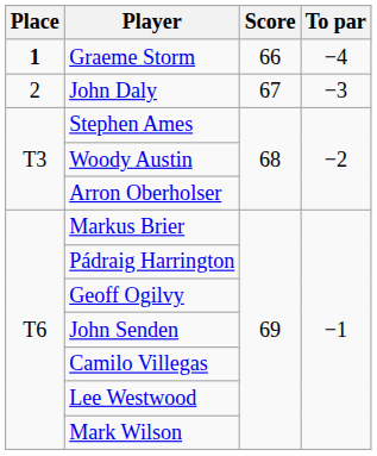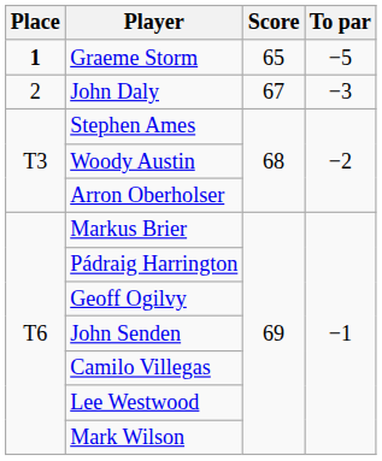 <table class="wikitable">
 <tr>
 <th>Place</th>
 <th>Player</th>
 <th>Score</th>
 <th>To par</th>
 </tr>
 <tr>
 <td align="center"><strong>1</strong></td>
 <td> <a href='#'>Graeme Storm</a></td>
-<td align="center">66</td>
-<td align="center">−4</td>
+<td align="center">65</td>
+<td align="center">−5</td>
 </tr>
 <tr>
 <td align="center">2</td>
 <td> <a href='#'>John Daly</a></td>
 <td align="center">67</td>
 <td align="center">−3</td>
 </tr>
 <tr>
 <td rowspan="3" align="center">T3</td>
 <td> <a href='#'>Stephen Ames</a></td>
 <td rowspan="3" align="center">68</td>
 <td rowspan="3" align="center">−2</td>
 </tr>
 <tr>
 <td> <a href='#'>Woody Austin</a></td>
 </tr>
 <tr>
 <td> <a href='#'>Arron Oberholser</a></td>
 </tr>
 <tr>
 <td rowspan="7" align="center">T6</td>
 <td> <a href='#'>Markus Brier</a></td>
 <td rowspan="7" align="center">69</td>
 <td rowspan="7" align="center">−1</td>
 </tr>
 <tr>
 <td> <a href='#'>Pádraig Harrington</a></td>
 </tr>
 <tr>
 <td> <a href='#'>Geoff Ogilvy</a></td>
 </tr>
 <tr>
 <td> <a href='#'>John Senden</a></td>
 </tr>
 <tr>
 <td> <a href='#'>Camilo Villegas</a></td>
 </tr>
 <tr>
 <td> <a href='#'>Lee Westwood</a></td>
 </tr>
 <tr>
 <td> <a href='#'>Mark Wilson</a></td>
 </tr>
 </table>
